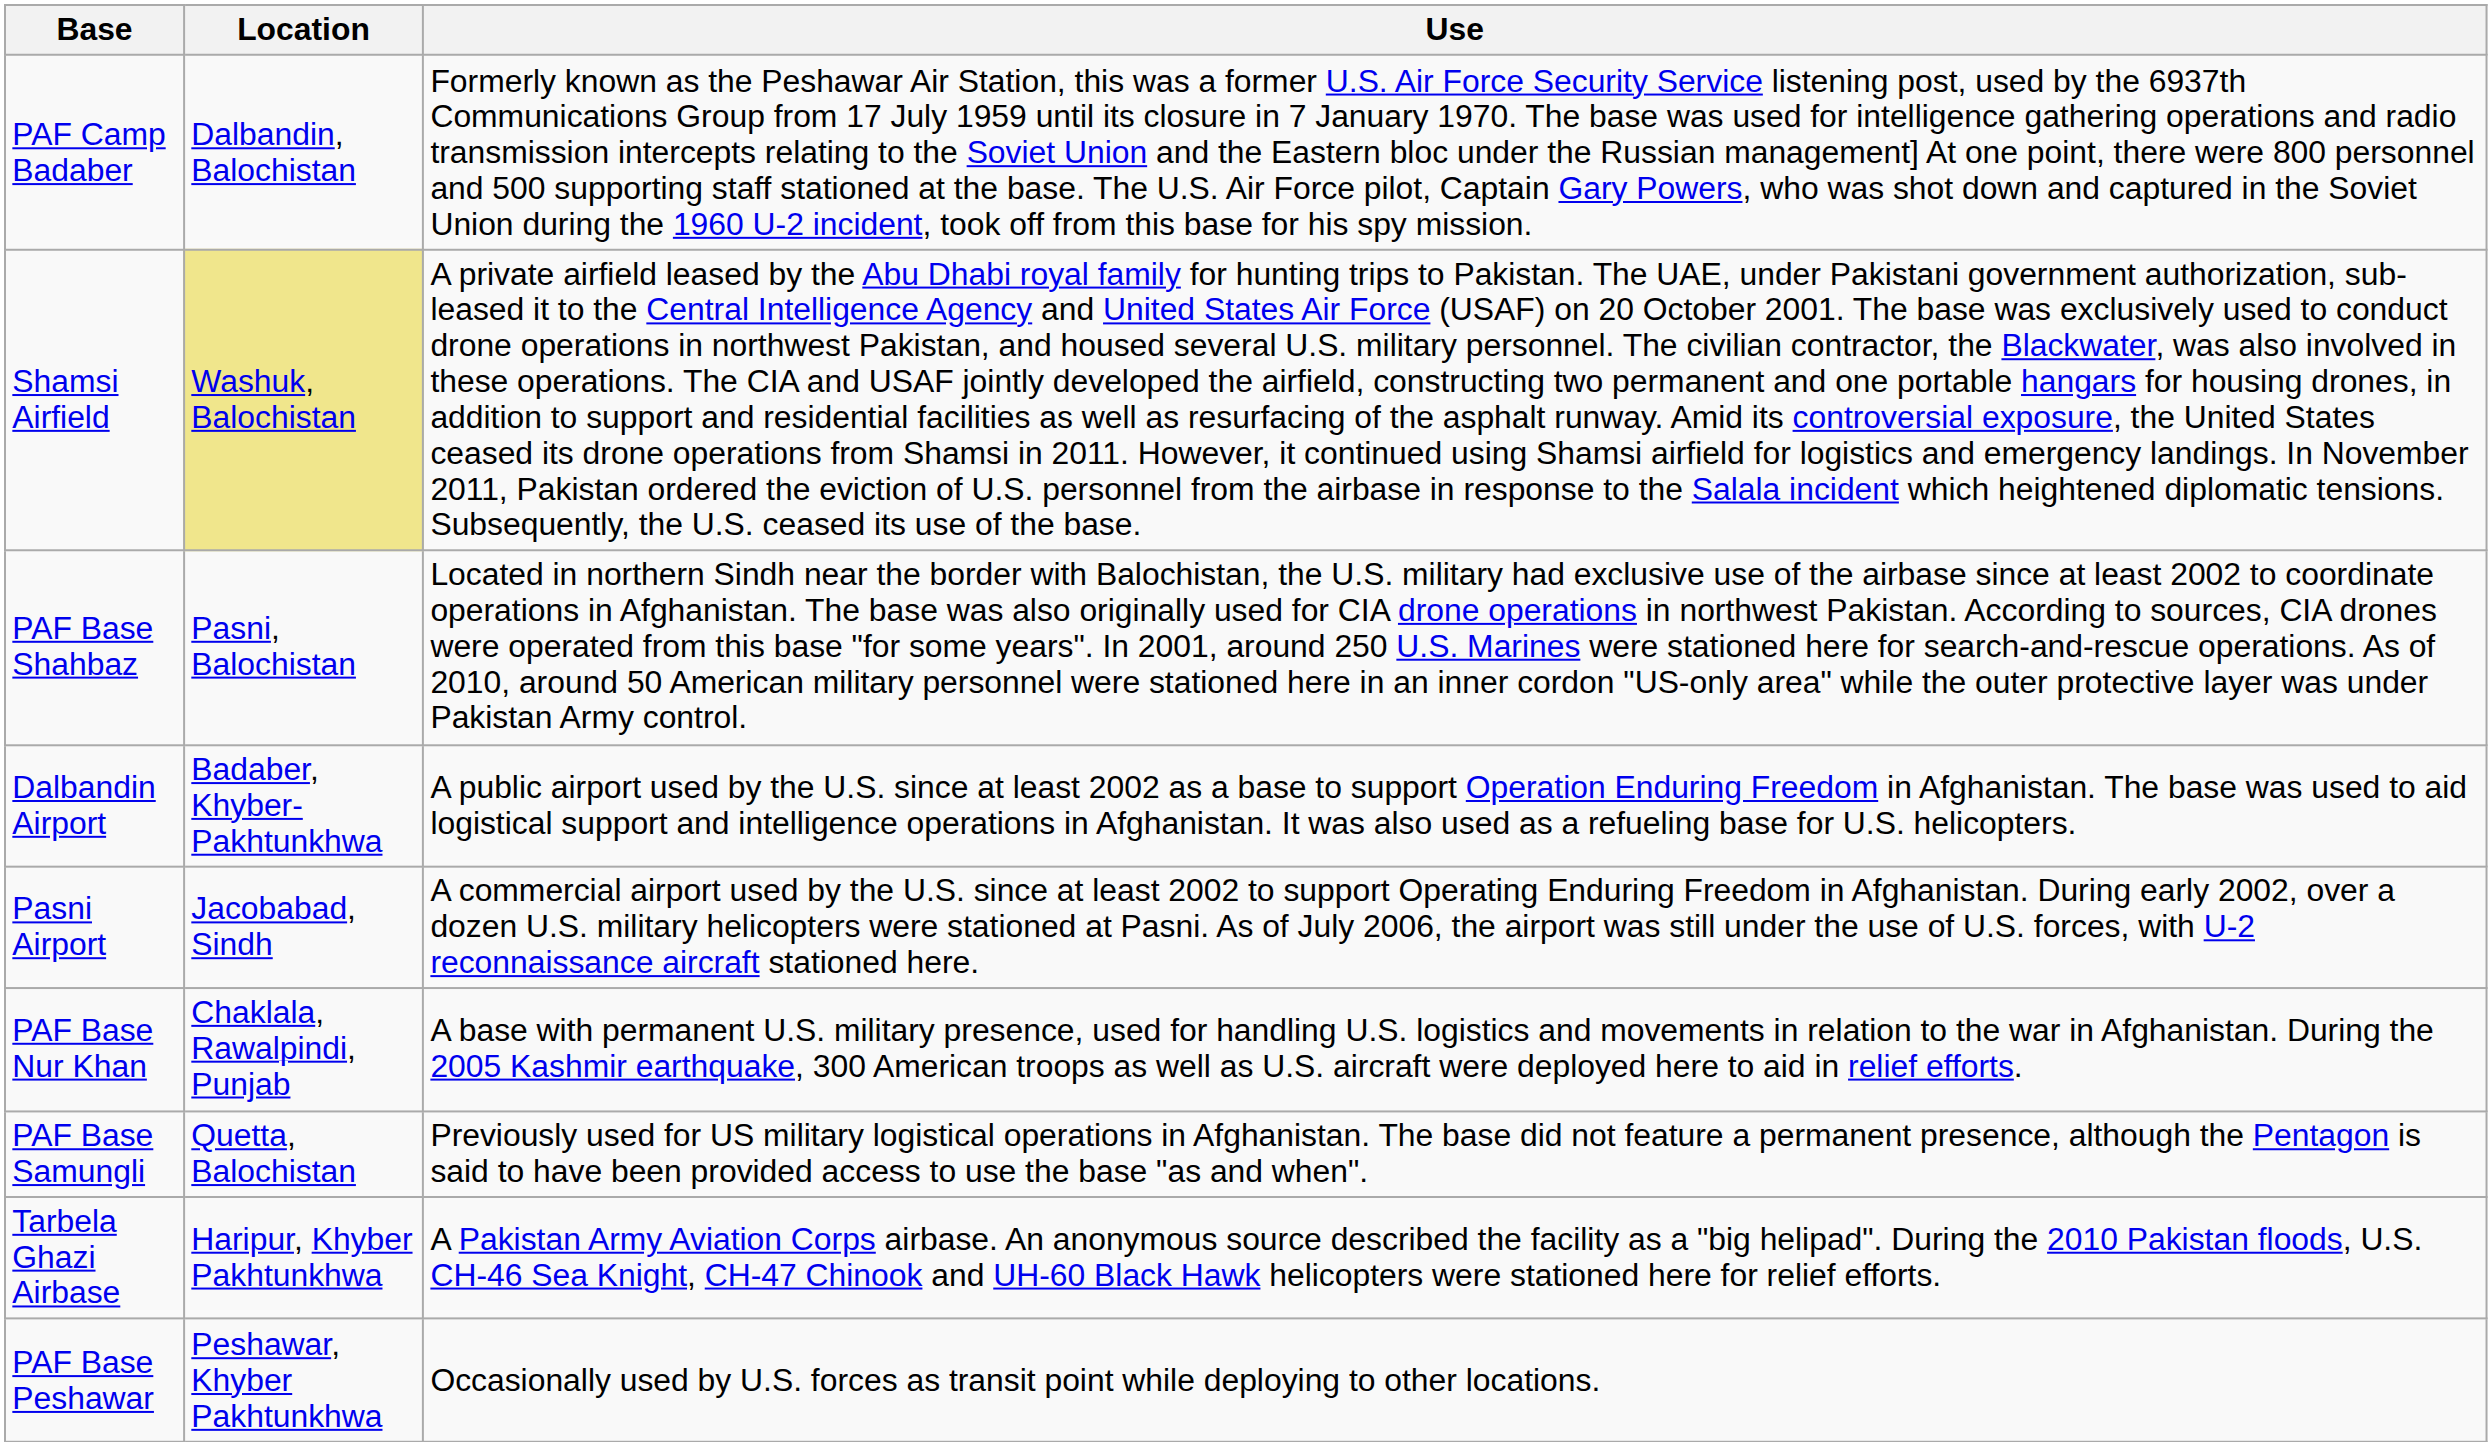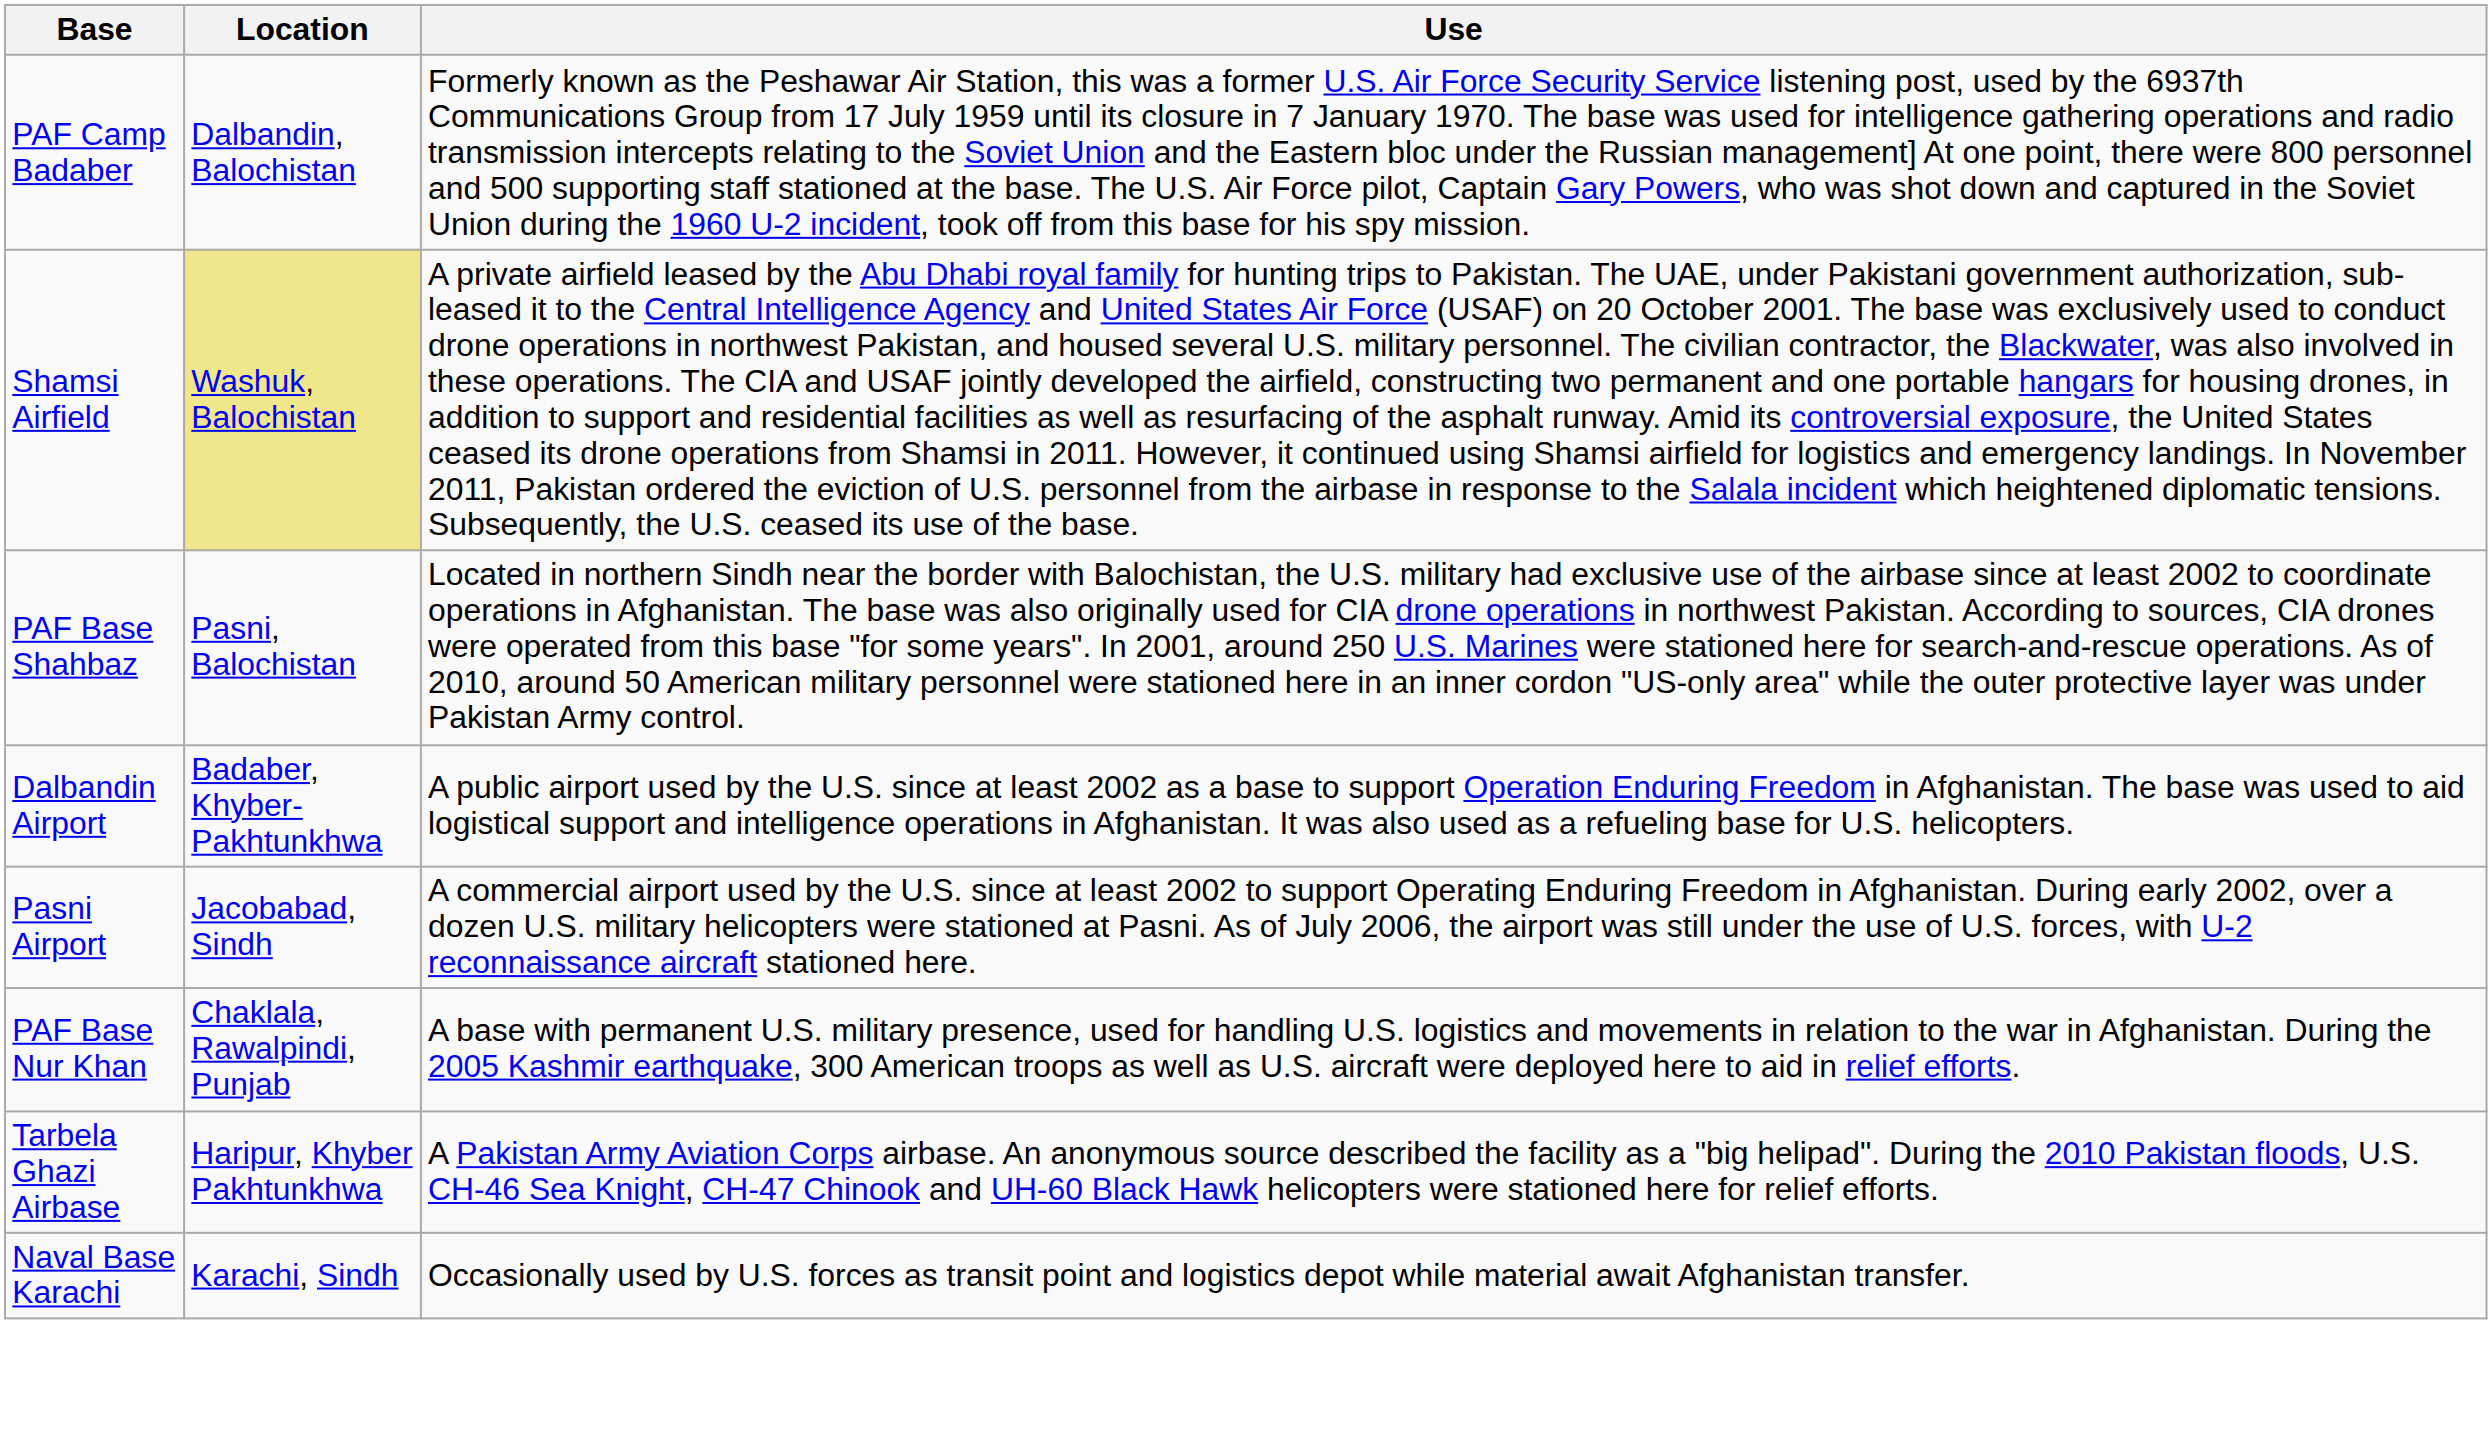 <table class="wikitable sortable">
 <tr>
 <th>Base</th>
 <th>Location</th>
 <th>Use</th>
 </tr>
 <tr>
 <td><a href='#'>PAF Camp Badaber</a></td>
 <td><a href='#'>Dalbandin</a>, <a href='#'>Balochistan</a></td>
 <td>Formerly known as the Peshawar Air Station, this was a former <a href='#'>U.S. Air Force Security Service</a> listening post, used by the 6937th Communications Group from 17 July 1959 until its closure in 7 January 1970. The base was used for intelligence gathering operations and radio transmission intercepts relating to the <a href='#'>Soviet Union</a> and the Eastern bloc under the Russian management] At one point, there were 800 personnel and 500 supporting staff stationed at the base. The U.S. Air Force pilot, Captain <a href='#'>Gary Powers</a>, who was shot down and captured in the Soviet Union during the <a href='#'>1960 U-2 incident</a>, took off from this base for his spy mission.</td>
 </tr>
 <tr>
 <td><a href='#'>Shamsi Airfield</a></td>
 <td style="background: khaki;"><a href='#'>Washuk</a>, <a href='#'>Balochistan</a></td>
 <td>A private airfield leased by the <a href='#'>Abu Dhabi royal family</a> for hunting trips to Pakistan. The UAE, under Pakistani government authorization, sub-leased it to the <a href='#'>Central Intelligence Agency</a> and <a href='#'>United States Air Force</a> (USAF) on 20 October 2001. The base was exclusively used to conduct drone operations in northwest Pakistan, and housed several U.S. military personnel. The civilian contractor, the <a href='#'>Blackwater</a>, was also involved in these operations. The CIA and USAF jointly developed the airfield, constructing two permanent and one portable <a href='#'>hangars</a> for housing drones, in addition to support and residential facilities as well as resurfacing of the asphalt runway. Amid its <a href='#'>controversial exposure</a>, the United States ceased its drone operations from Shamsi in 2011. However, it continued using Shamsi airfield for logistics and emergency landings. In November 2011, Pakistan ordered the eviction of U.S. personnel from the airbase in response to the <a href='#'>Salala incident</a> which heightened diplomatic tensions. Subsequently, the U.S. ceased its use of the base.</td>
 </tr>
 <tr>
 <td><a href='#'>PAF Base Shahbaz</a></td>
 <td><a href='#'>Pasni</a>, <a href='#'>Balochistan</a></td>
 <td>Located in northern Sindh near the border with Balochistan, the U.S. military had exclusive use of the airbase since at least 2002 to coordinate operations in Afghanistan. The base was also originally used for CIA <a href='#'>drone operations</a> in northwest Pakistan. According to sources, CIA drones were operated from this base "for some years". In 2001, around 250 <a href='#'>U.S. Marines</a> were stationed here for search-and-rescue operations. As of 2010, around 50 American military personnel were stationed here in an inner cordon "US-only area" while the outer protective layer was under Pakistan Army control.</td>
 </tr>
 <tr>
 <td><a href='#'>Dalbandin Airport</a></td>
 <td><a href='#'>Badaber</a>, <a href='#'>Khyber-Pakhtunkhwa</a></td>
 <td>A public airport used by the U.S. since at least 2002 as a base to support <a href='#'>Operation Enduring Freedom</a> in Afghanistan. The base was used to aid logistical support and intelligence operations in Afghanistan. It was also used as a refueling base for U.S. helicopters.</td>
 </tr>
 <tr>
 <td><a href='#'>Pasni Airport</a></td>
 <td><a href='#'>Jacobabad</a>, <a href='#'>Sindh</a></td>
 <td>A commercial airport used by the U.S. since at least 2002 to support Operating Enduring Freedom in Afghanistan. During early 2002, over a dozen U.S. military helicopters were stationed at Pasni. As of July 2006, the airport was still under the use of U.S. forces, with <a href='#'>U-2 reconnaissance aircraft</a> stationed here.</td>
 </tr>
 <tr>
 <td><a href='#'>PAF Base Nur Khan</a></td>
 <td><a href='#'>Chaklala</a>, <a href='#'>Rawalpindi</a>, <a href='#'>Punjab</a></td>
 <td>A base with permanent U.S. military presence, used for handling U.S. logistics and movements in relation to the war in Afghanistan. During the <a href='#'>2005 Kashmir earthquake</a>, 300 American troops as well as U.S. aircraft were deployed here to aid in <a href='#'>relief efforts</a>.</td>
 </tr>
 <tr>
-<td><a href='#'>PAF Base Samungli</a></td>
-<td><a href='#'>Quetta</a>, <a href='#'>Balochistan</a></td>
-<td>Previously used for US military logistical operations in Afghanistan. The base did not feature a permanent presence, although the <a href='#'>Pentagon</a> is said to have been provided access to use the base "as and when".</td>
-</tr>
-<tr>
 <td><a href='#'>Tarbela Ghazi Airbase</a></td>
 <td><a href='#'>Haripur</a>, <a href='#'>Khyber Pakhtunkhwa</a></td>
 <td>A <a href='#'>Pakistan Army Aviation Corps</a> airbase. An anonymous source described the facility as a "big helipad". During the <a href='#'>2010 Pakistan floods</a>, U.S. <a href='#'>CH-46 Sea Knight</a>, <a href='#'>CH-47 Chinook</a> and <a href='#'>UH-60 Black Hawk</a> helicopters were stationed here for relief efforts.</td>
 </tr>
 <tr>
-<td><a href='#'>PAF Base Peshawar</a></td>
-<td><a href='#'>Peshawar</a>, <a href='#'>Khyber Pakhtunkhwa</a></td>
-<td>Occasionally used by U.S. forces as transit point while deploying to other locations.</td>
+<td><a href='#'>Naval Base Karachi</a></td>
+<td><a href='#'>Karachi</a>, <a href='#'>Sindh</a></td>
+<td>Occasionally used by U.S. forces as transit point and logistics depot while material await Afghanistan transfer.</td>
 </tr>
 </table>
